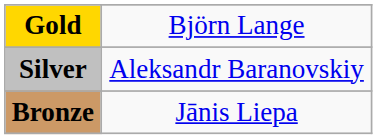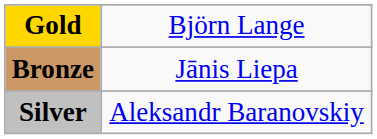 <table class="wikitable" style="text-align:center; " width="35%">
 <tr>
 <td bgcolor="gold"><strong>Gold</strong></td>
 <td><a href='#'>Björn Lange</a><br>  <small><em></em></small></td>
 </tr>
 <tr>
+<td bgcolor="CC9966"><strong>Bronze</strong></td>
+<td><a href='#'>Jānis Liepa</a><br>  <small><em></em></small></td>
+</tr>
+<tr>
 <td bgcolor="silver"><strong>Silver</strong></td>
 <td><a href='#'>Aleksandr Baranovskiy</a><br>  <small><em></em></small></td>
 </tr>
-<tr>
-<td bgcolor="CC9966"><strong>Bronze</strong></td>
-<td><a href='#'>Jānis Liepa</a><br>  <small><em></em></small></td>
-</tr>
 </table>
